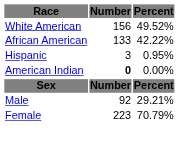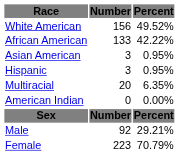 <table>
 <tr bgcolor=grey>
 <th>Race</th>
 <th>Number</th>
 <th>Percent</th>
 </tr>
 <tr>
 <td><a href='#'>White American</a></td>
 <td align=right>156</td>
 <td align=right>49.52%</td>
 </tr>
 <tr>
 <td><a href='#'>African American</a></td>
 <td align=right>133</td>
 <td align=right>42.22%</td>
 </tr>
 <tr>
+<td><a href='#'>Asian American</a></td>
+<td align=right>3</td>
+<td align=right>0.95%</td>
+</tr>
+<tr>
 <td><a href='#'>Hispanic</a></td>
 <td align=right>3</td>
 <td align=right>0.95%</td>
 </tr>
 <tr>
+<td><a href='#'>Multiracial</a></td>
+<td align=right>20</td>
+<td align=right>6.35%</td>
+</tr>
+<tr>
 <td><a href='#'>American Indian</a></td>
-<td align=right><strong>0</strong></td>
+<td align=right>0</td>
 <td align=right>0.00%</td>
 </tr>
 <tr bgcolor=grey>
 <th>Sex</th>
 <th>Number</th>
 <th>Percent</th>
 </tr>
 <tr>
 <td><a href='#'>Male</a></td>
 <td align=right>92</td>
 <td align=right>29.21%</td>
 </tr>
 <tr>
 <td><a href='#'>Female</a></td>
 <td align=right>223</td>
 <td align=right>70.79%</td>
 </tr>
 </table>
